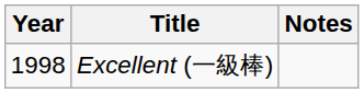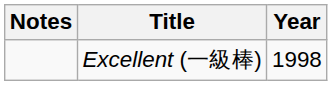 <table class="wikitable sortable">
 <tr>
+<th class="unsortable">Notes</th>
+<th>Title</th>
 <th>Year</th>
-<th>Title</th>
-<th class="unsortable">Notes</th>
 </tr>
 <tr>
+<td></td>
+<td><em>Excellent</em> (一級棒)</td>
 <td>1998</td>
-<td><em>Excellent</em> (一級棒)</td>
-<td></td>
 </tr>
 </table>
